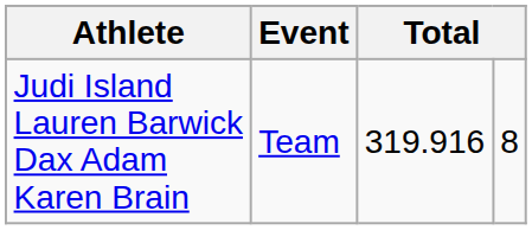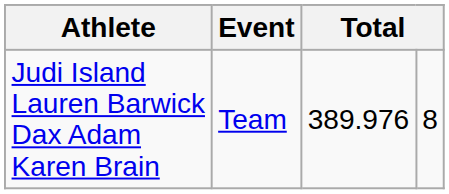 <table class=wikitable style="font-size:90%">
 <tr>
 <th>Athlete</th>
 <th>Event</th>
 <th colspan="2">Total</th>
 </tr>
 <tr>
 <td><a href='#'>Judi Island</a><br> <a href='#'>Lauren Barwick</a><br> <a href='#'>Dax Adam</a><br> <a href='#'>Karen Brain</a></td>
 <td><a href='#'>Team</a></td>
-<td align="center">319.916</td>
+<td align="center">389.976</td>
 <td align="center">8</td>
 </tr>
 </table>
